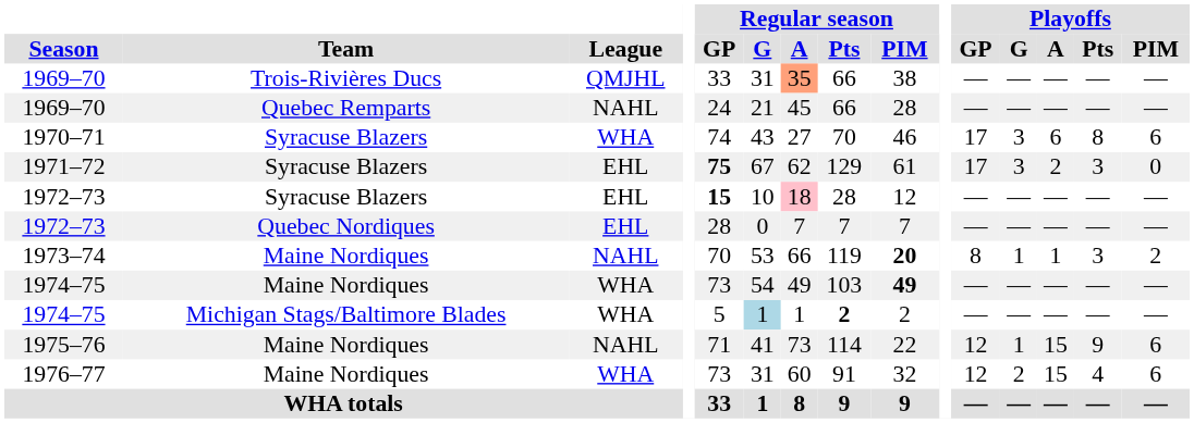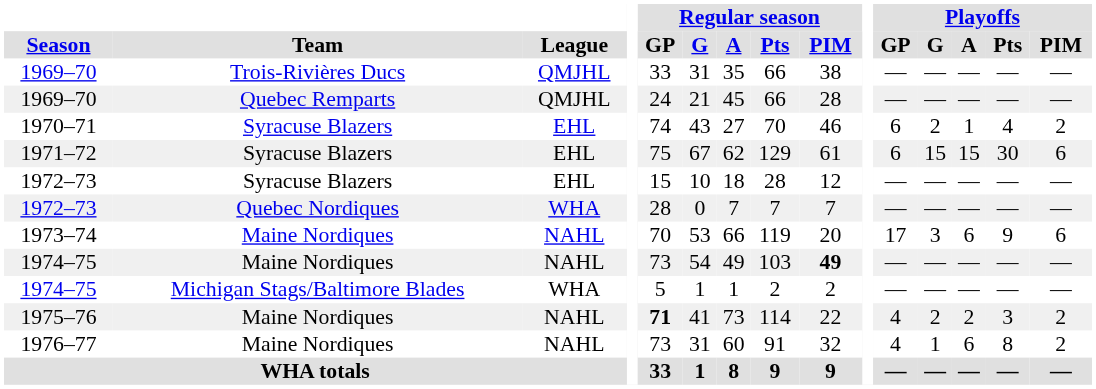 <table border="0" cellpadding="1" cellspacing="0" style="text-align:center; width:50em;">
 <tr style="background:#e0e0e0;">
 <th colspan="3"  bgcolor="#ffffff"> </th>
 <th rowspan="99" bgcolor="#ffffff"> </th>
 <th colspan="5"><a href='#'>Regular season</a></th>
 <th rowspan="99" bgcolor="#ffffff"> </th>
 <th colspan="5"><a href='#'>Playoffs</a></th>
 </tr>
 <tr style="background:#e0e0e0;">
 <th><a href='#'>Season</a></th>
 <th>Team</th>
 <th>League</th>
 <th>GP</th>
 <th><a href='#'>G</a></th>
 <th><a href='#'>A</a></th>
 <th><a href='#'>Pts</a></th>
 <th><a href='#'>PIM</a></th>
 <th>GP</th>
 <th>G</th>
 <th>A</th>
 <th>Pts</th>
 <th>PIM</th>
 </tr>
 <tr>
 <td><a href='#'>1969–70</a></td>
 <td><a href='#'>Trois-Rivières Ducs</a></td>
 <td><a href='#'>QMJHL</a></td>
 <td>33</td>
 <td>31</td>
-<td style="background: lightsalmon;">35</td>
+<td>35</td>
 <td>66</td>
 <td>38</td>
 <td>—</td>
 <td>—</td>
 <td>—</td>
 <td>—</td>
 <td>—</td>
 </tr>
 <tr style="background:#f0f0f0;">
 <td>1969–70</td>
 <td><a href='#'>Quebec Remparts</a></td>
-<td>NAHL</td>
+<td>QMJHL</td>
 <td>24</td>
 <td>21</td>
 <td>45</td>
 <td>66</td>
 <td>28</td>
 <td>—</td>
 <td>—</td>
 <td>—</td>
 <td>—</td>
 <td>—</td>
 </tr>
 <tr>
 <td>1970–71</td>
 <td><a href='#'>Syracuse Blazers</a></td>
-<td><a href='#'>WHA</a></td>
+<td><a href='#'>EHL</a></td>
 <td>74</td>
 <td>43</td>
 <td>27</td>
 <td>70</td>
 <td>46</td>
-<td>17</td>
-<td>3</td>
 <td>6</td>
-<td>8</td>
-<td>6</td>
+<td>2</td>
+<td>1</td>
+<td>4</td>
+<td>2</td>
 </tr>
 <tr style="background:#f0f0f0;">
 <td>1971–72</td>
 <td>Syracuse Blazers</td>
 <td>EHL</td>
-<td><strong>75</strong></td>
+<td>75</td>
 <td>67</td>
 <td>62</td>
 <td>129</td>
 <td>61</td>
-<td>17</td>
-<td>3</td>
-<td>2</td>
-<td>3</td>
-<td>0</td>
+<td>6</td>
+<td>15</td>
+<td>15</td>
+<td>30</td>
+<td>6</td>
 </tr>
 <tr>
 <td>1972–73</td>
 <td>Syracuse Blazers</td>
 <td>EHL</td>
-<td><strong>15</strong></td>
+<td>15</td>
 <td>10</td>
-<td style="background: pink;">18</td>
+<td>18</td>
 <td>28</td>
 <td>12</td>
 <td>—</td>
 <td>—</td>
 <td>—</td>
 <td>—</td>
 <td>—</td>
 </tr>
 <tr style="background:#f0f0f0;">
 <td><a href='#'>1972–73</a></td>
 <td><a href='#'>Quebec Nordiques</a></td>
-<td><a href='#'>EHL</a></td>
+<td><a href='#'>WHA</a></td>
 <td>28</td>
 <td>0</td>
 <td>7</td>
 <td>7</td>
 <td>7</td>
 <td>—</td>
 <td>—</td>
 <td>—</td>
 <td>—</td>
 <td>—</td>
 </tr>
 <tr>
 <td>1973–74</td>
 <td><a href='#'>Maine Nordiques</a></td>
 <td><a href='#'>NAHL</a></td>
 <td>70</td>
 <td>53</td>
 <td>66</td>
 <td>119</td>
-<td><strong>20</strong></td>
-<td>8</td>
-<td>1</td>
-<td>1</td>
+<td>20</td>
+<td>17</td>
 <td>3</td>
-<td>2</td>
+<td>6</td>
+<td>9</td>
+<td>6</td>
 </tr>
 <tr style="background:#f0f0f0;">
 <td>1974–75</td>
 <td>Maine Nordiques</td>
-<td>WHA</td>
+<td>NAHL</td>
 <td>73</td>
 <td>54</td>
 <td>49</td>
 <td>103</td>
 <td><strong>49</strong></td>
 <td>—</td>
 <td>—</td>
 <td>—</td>
 <td>—</td>
 <td>—</td>
 </tr>
 <tr>
 <td><a href='#'>1974–75</a></td>
 <td><a href='#'>Michigan Stags/Baltimore Blades</a></td>
 <td>WHA</td>
 <td>5</td>
-<td style="background: lightblue;">1</td>
 <td>1</td>
-<td><strong>2</strong></td>
+<td>1</td>
+<td>2</td>
 <td>2</td>
 <td>—</td>
 <td>—</td>
 <td>—</td>
 <td>—</td>
 <td>—</td>
 </tr>
 <tr style="background:#f0f0f0;">
 <td>1975–76</td>
 <td>Maine Nordiques</td>
 <td>NAHL</td>
-<td>71</td>
+<td><strong>71</strong></td>
 <td>41</td>
 <td>73</td>
 <td>114</td>
 <td>22</td>
-<td>12</td>
-<td>1</td>
-<td>15</td>
-<td>9</td>
-<td>6</td>
+<td>4</td>
+<td>2</td>
+<td>2</td>
+<td>3</td>
+<td>2</td>
 </tr>
 <tr>
 <td>1976–77</td>
 <td>Maine Nordiques</td>
-<td><a href='#'>WHA</a></td>
+<td>NAHL</td>
 <td>73</td>
 <td>31</td>
 <td>60</td>
 <td>91</td>
 <td>32</td>
-<td>12</td>
+<td>4</td>
+<td>1</td>
+<td>6</td>
+<td>8</td>
 <td>2</td>
-<td>15</td>
-<td>4</td>
-<td>6</td>
 </tr>
 <tr style="background:#e0e0e0;">
 <th colspan="3">WHA totals</th>
 <th>33</th>
 <th>1</th>
 <th>8</th>
 <th>9</th>
 <th>9</th>
 <th>—</th>
 <th>—</th>
 <th>—</th>
 <th>—</th>
 <th>—</th>
 </tr>
 </table>
